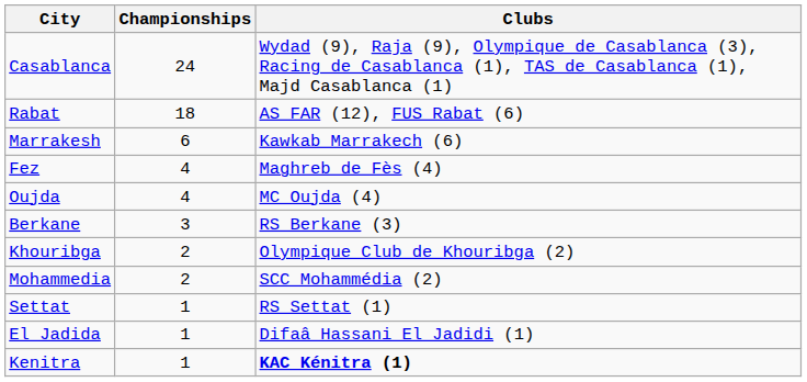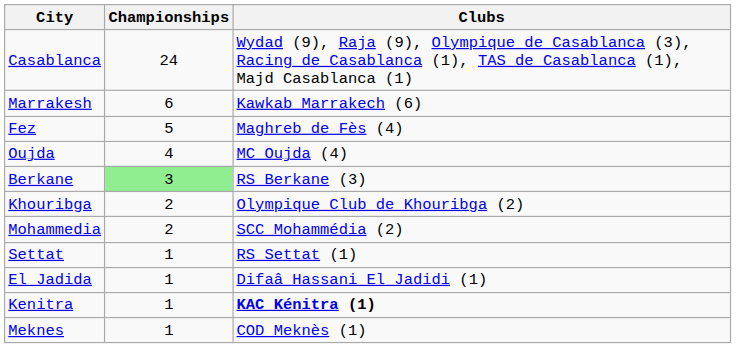 <table class="wikitable">
 <tr>
 <th>City</th>
 <th>Championships</th>
 <th>Clubs</th>
 </tr>
 <tr>
 <td><a href='#'>Casablanca</a></td>
 <td style="text-align: center;">24</td>
 <td><a href='#'>Wydad</a> (9), <a href='#'>Raja</a> (9), <a href='#'>Olympique de Casablanca</a> (3), <a href='#'>Racing de Casablanca</a> (1), <a href='#'>TAS de Casablanca</a> (1), Majd Casablanca (1)</td>
 </tr>
 <tr>
-<td><a href='#'>Rabat</a></td>
-<td style="text-align: center;">18</td>
-<td><a href='#'>AS FAR</a> (12), <a href='#'>FUS Rabat</a> (6)</td>
-</tr>
-<tr>
 <td><a href='#'>Marrakesh</a></td>
 <td style="text-align: center;">6</td>
 <td><a href='#'>Kawkab Marrakech</a> (6)</td>
 </tr>
 <tr>
 <td><a href='#'>Fez</a></td>
-<td style="text-align: center;">4</td>
+<td style="text-align: center;">5</td>
 <td><a href='#'>Maghreb de Fès</a> (4)</td>
 </tr>
 <tr>
 <td><a href='#'>Oujda</a></td>
 <td style="text-align: center;">4</td>
 <td><a href='#'>MC Oujda</a> (4)</td>
 </tr>
 <tr>
 <td><a href='#'>Berkane</a></td>
-<td style="text-align: center;">3</td>
+<td style="background: lightgreen; text-align: center;">3</td>
 <td><a href='#'>RS Berkane</a> (3)</td>
 </tr>
 <tr>
 <td><a href='#'>Khouribga</a></td>
 <td style="text-align: center;">2</td>
 <td><a href='#'>Olympique Club de Khouribga</a> (2)</td>
 </tr>
 <tr>
 <td><a href='#'>Mohammedia</a></td>
 <td style="text-align: center;">2</td>
 <td><a href='#'>SCC Mohammédia</a> (2)</td>
 </tr>
 <tr>
 <td><a href='#'>Settat</a></td>
 <td style="text-align: center;">1</td>
 <td><a href='#'>RS Settat</a> (1)</td>
 </tr>
 <tr>
 <td><a href='#'>El Jadida</a></td>
 <td style="text-align: center;">1</td>
 <td><a href='#'>Difaâ Hassani El Jadidi</a> (1)</td>
 </tr>
 <tr>
 <td><a href='#'>Kenitra</a></td>
 <td style="text-align: center;">1</td>
 <td><strong><a href='#'>KAC Kénitra</a> (1)</strong></td>
 </tr>
+<tr>
+<td><a href='#'>Meknes</a></td>
+<td style="text-align: center;">1</td>
+<td><a href='#'>COD Meknès</a> (1)</td>
+</tr>
 </table>
